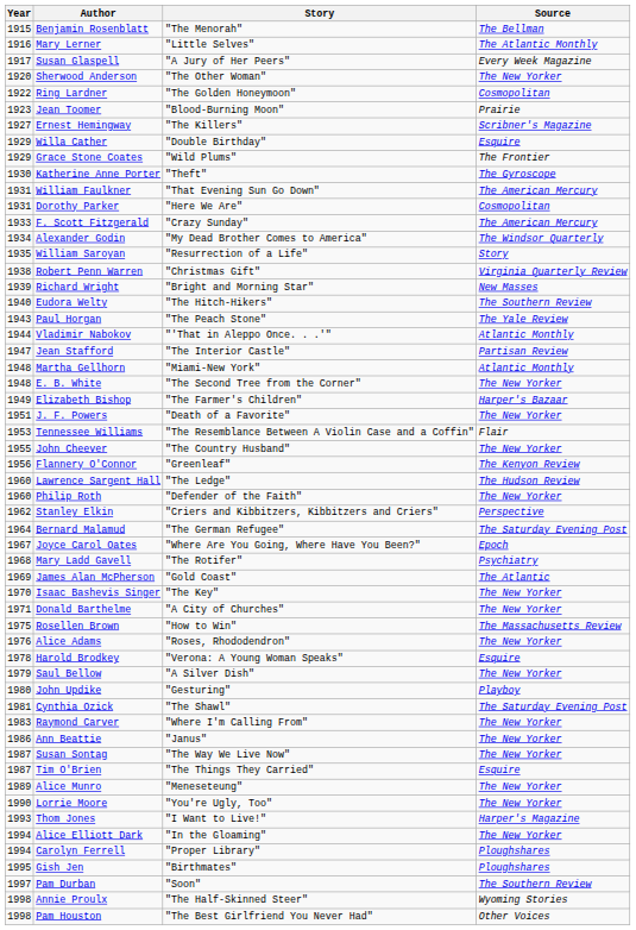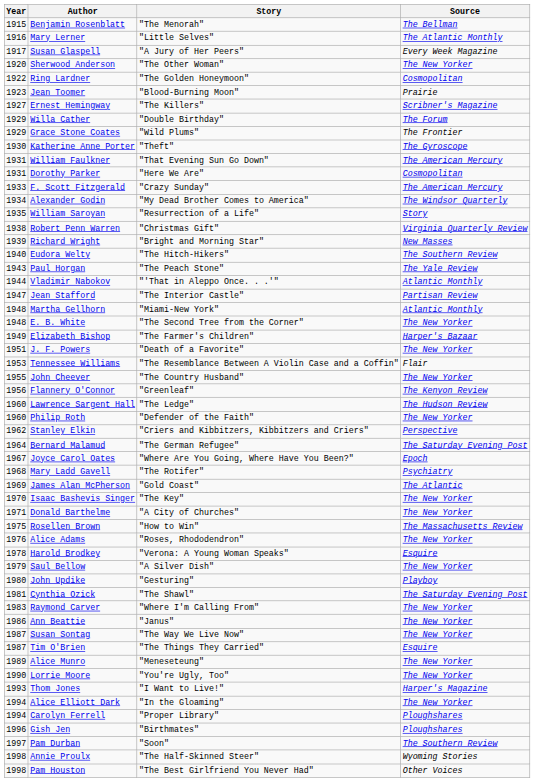 <table class="wikitable">
 <tr>
 <th>Year</th>
 <th>Author</th>
 <th>Story</th>
 <th>Source</th>
 </tr>
 <tr>
 <td>1915</td>
 <td><a href='#'>Benjamin Rosenblatt</a></td>
 <td>"The Menorah"</td>
 <td><em><a href='#'>The Bellman</a></em></td>
 </tr>
 <tr>
 <td>1916</td>
 <td><a href='#'>Mary Lerner</a></td>
 <td>"Little Selves"</td>
 <td><em><a href='#'>The Atlantic Monthly</a></em></td>
 </tr>
 <tr>
 <td>1917</td>
 <td><a href='#'>Susan Glaspell</a></td>
 <td>"A Jury of Her Peers"</td>
 <td><em>Every Week Magazine</em></td>
 </tr>
 <tr>
 <td>1920</td>
 <td><a href='#'>Sherwood Anderson</a></td>
 <td>"The Other Woman"</td>
 <td><em><a href='#'>The New Yorker</a></em></td>
 </tr>
 <tr>
 <td>1922</td>
 <td><a href='#'>Ring Lardner</a></td>
 <td>"The Golden Honeymoon"</td>
 <td><a href='#'><em>Cosmopolitan</em></a></td>
 </tr>
 <tr>
 <td>1923</td>
 <td><a href='#'>Jean Toomer</a></td>
 <td>"Blood-Burning Moon"</td>
 <td><em>Prairie</em></td>
 </tr>
 <tr>
 <td>1927</td>
 <td><a href='#'>Ernest Hemingway</a></td>
 <td>"The Killers"</td>
 <td><em><a href='#'>Scribner's Magazine</a></em></td>
 </tr>
 <tr>
 <td>1929</td>
 <td><a href='#'>Willa Cather</a></td>
 <td>"Double Birthday"</td>
-<td><em><a href='#'>Esquire</a></em></td>
+<td><em><a href='#'>The Forum</a></em></td>
 </tr>
 <tr>
 <td>1929</td>
 <td><a href='#'>Grace Stone Coates</a></td>
 <td>"Wild Plums"</td>
 <td><em>The Frontier</em></td>
 </tr>
 <tr>
 <td>1930</td>
 <td><a href='#'>Katherine Anne Porter</a></td>
 <td>"Theft"</td>
 <td><em><a href='#'>The Gyroscope</a></em></td>
 </tr>
 <tr>
 <td>1931</td>
 <td><a href='#'>William Faulkner</a></td>
 <td>"That Evening Sun Go Down"</td>
 <td><em><a href='#'>The American Mercury</a></em></td>
 </tr>
 <tr>
 <td>1931</td>
 <td><a href='#'>Dorothy Parker</a></td>
 <td>"Here We Are"</td>
 <td><em><a href='#'>Cosmopolitan</a></em></td>
 </tr>
 <tr>
 <td>1933</td>
 <td><a href='#'>F. Scott Fitzgerald</a></td>
 <td>"Crazy Sunday"</td>
 <td><em><a href='#'>The American Mercury</a></em></td>
 </tr>
 <tr>
 <td>1934</td>
 <td><a href='#'>Alexander Godin</a></td>
 <td>"My Dead Brother Comes to America"</td>
 <td><em><a href='#'>The Windsor Quarterly</a></em></td>
 </tr>
 <tr>
 <td>1935</td>
 <td><a href='#'>William Saroyan</a></td>
 <td>"Resurrection of a Life"</td>
 <td><a href='#'><em>Story</em></a></td>
 </tr>
 <tr>
 <td>1938</td>
 <td><a href='#'>Robert Penn Warren</a></td>
 <td>"Christmas Gift"</td>
 <td><em><a href='#'>Virginia Quarterly Review</a></em></td>
 </tr>
 <tr>
 <td>1939</td>
 <td><a href='#'>Richard Wright</a></td>
 <td>"Bright and Morning Star"</td>
 <td><em><a href='#'>New Masses</a></em></td>
 </tr>
 <tr>
 <td>1940</td>
 <td><a href='#'>Eudora Welty</a></td>
 <td>"The Hitch-Hikers"</td>
 <td><em><a href='#'>The Southern Review</a></em></td>
 </tr>
 <tr>
 <td>1943</td>
 <td><a href='#'>Paul Horgan</a></td>
 <td>"The Peach Stone"</td>
 <td><em><a href='#'>The Yale Review</a></em></td>
 </tr>
 <tr>
 <td>1944</td>
 <td><a href='#'>Vladimir Nabokov</a></td>
 <td>"'That in Aleppo Once. . .'"</td>
 <td><em><a href='#'>Atlantic Monthly</a></em></td>
 </tr>
 <tr>
 <td>1947</td>
 <td><a href='#'>Jean Stafford</a></td>
 <td>"The Interior Castle"</td>
 <td><em><a href='#'>Partisan Review</a></em></td>
 </tr>
 <tr>
 <td>1948</td>
 <td><a href='#'>Martha Gellhorn</a></td>
 <td>"Miami-New York"</td>
 <td><em><a href='#'>Atlantic Monthly</a></em></td>
 </tr>
 <tr>
 <td>1948</td>
 <td><a href='#'>E. B. White</a></td>
 <td>"The Second Tree from the Corner"</td>
 <td><em><a href='#'>The New Yorker</a></em></td>
 </tr>
 <tr>
 <td>1949</td>
 <td><a href='#'>Elizabeth Bishop</a></td>
 <td>"The Farmer's Children"</td>
 <td><em><a href='#'>Harper's Bazaar</a></em></td>
 </tr>
 <tr>
 <td>1951</td>
 <td><a href='#'>J. F. Powers</a></td>
 <td>"Death of a Favorite"</td>
 <td><em><a href='#'>The New Yorker</a></em></td>
 </tr>
 <tr>
 <td>1953</td>
 <td><a href='#'>Tennessee Williams</a></td>
 <td>"The Resemblance Between A Violin Case and a Coffin"</td>
 <td><em>Flair</em></td>
 </tr>
 <tr>
 <td>1955</td>
 <td><a href='#'>John Cheever</a></td>
 <td>"The Country Husband"</td>
 <td><em><a href='#'>The New Yorker</a></em></td>
 </tr>
 <tr>
 <td>1956</td>
 <td><a href='#'>Flannery O'Connor</a></td>
 <td>"Greenleaf"</td>
 <td><em><a href='#'>The Kenyon Review</a></em></td>
 </tr>
 <tr>
 <td>1960</td>
 <td><a href='#'>Lawrence Sargent Hall</a></td>
 <td>"The Ledge"</td>
 <td><em><a href='#'>The Hudson Review</a></em></td>
 </tr>
 <tr>
 <td>1960</td>
 <td><a href='#'>Philip Roth</a></td>
 <td>"Defender of the Faith"</td>
 <td><em><a href='#'>The New Yorker</a></em></td>
 </tr>
 <tr>
 <td>1962</td>
 <td><a href='#'>Stanley Elkin</a></td>
 <td>"Criers and Kibbitzers, Kibbitzers and Criers"</td>
 <td><em><a href='#'>Perspective</a></em></td>
 </tr>
 <tr>
 <td>1964</td>
 <td><a href='#'>Bernard Malamud</a></td>
 <td>"The German Refugee"</td>
 <td><em><a href='#'>The Saturday Evening Post</a></em></td>
 </tr>
 <tr>
 <td>1967</td>
 <td><a href='#'>Joyce Carol Oates</a></td>
 <td>"Where Are You Going, Where Have You Been?"</td>
 <td><em><a href='#'>Epoch</a></em></td>
 </tr>
 <tr>
 <td>1968</td>
 <td><a href='#'>Mary Ladd Gavell</a></td>
 <td>"The Rotifer"</td>
 <td><em><a href='#'>Psychiatry</a></em></td>
 </tr>
 <tr>
 <td>1969</td>
 <td><a href='#'>James Alan McPherson</a></td>
 <td>"Gold Coast"</td>
 <td><em><a href='#'>The Atlantic</a></em></td>
 </tr>
 <tr>
 <td>1970</td>
 <td><a href='#'>Isaac Bashevis Singer</a></td>
 <td>"The Key"</td>
 <td><em><a href='#'>The New Yorker</a></em></td>
 </tr>
 <tr>
 <td>1971</td>
 <td><a href='#'>Donald Barthelme</a></td>
 <td>"A City of Churches"</td>
 <td><em><a href='#'>The New Yorker</a></em></td>
 </tr>
 <tr>
 <td>1975</td>
 <td><a href='#'>Rosellen Brown</a></td>
 <td>"How to Win"</td>
 <td><em><a href='#'>The Massachusetts Review</a></em></td>
 </tr>
 <tr>
 <td>1976</td>
 <td><a href='#'>Alice Adams</a></td>
 <td>"Roses, Rhododendron"</td>
 <td><em><a href='#'>The New Yorker</a></em></td>
 </tr>
 <tr>
 <td>1978</td>
 <td><a href='#'>Harold Brodkey</a></td>
 <td>"Verona: A Young Woman Speaks"</td>
 <td><em><a href='#'>Esquire</a></em></td>
 </tr>
 <tr>
 <td>1979</td>
 <td><a href='#'>Saul Bellow</a></td>
 <td>"A Silver Dish"</td>
 <td><em><a href='#'>The New Yorker</a></em></td>
 </tr>
 <tr>
 <td>1980</td>
 <td><a href='#'>John Updike</a></td>
 <td>"Gesturing"</td>
 <td><em><a href='#'>Playboy</a></em></td>
 </tr>
 <tr>
 <td>1981</td>
 <td><a href='#'>Cynthia Ozick</a></td>
 <td>"The Shawl"</td>
 <td><em><a href='#'>The Saturday Evening Post</a></em></td>
 </tr>
 <tr>
 <td>1983</td>
 <td><a href='#'>Raymond Carver</a></td>
 <td>"Where I'm Calling From"</td>
 <td><em><a href='#'>The New Yorker</a></em></td>
 </tr>
 <tr>
 <td>1986</td>
 <td><a href='#'>Ann Beattie</a></td>
 <td>"Janus"</td>
 <td><em><a href='#'>The New Yorker</a></em></td>
 </tr>
 <tr>
 <td>1987</td>
 <td><a href='#'>Susan Sontag</a></td>
 <td>"The Way We Live Now"</td>
 <td><em><a href='#'>The New Yorker</a></em></td>
 </tr>
 <tr>
 <td>1987</td>
 <td><a href='#'>Tim O'Brien</a></td>
 <td>"The Things They Carried"</td>
 <td><em><a href='#'>Esquire</a></em></td>
 </tr>
 <tr>
 <td>1989</td>
 <td><a href='#'>Alice Munro</a></td>
 <td>"Meneseteung"</td>
 <td><em><a href='#'>The New Yorker</a></em></td>
 </tr>
 <tr>
 <td>1990</td>
 <td><a href='#'>Lorrie Moore</a></td>
 <td>"You're Ugly, Too"</td>
 <td><em><a href='#'>The New Yorker</a></em></td>
 </tr>
 <tr>
 <td>1993</td>
 <td><a href='#'>Thom Jones</a></td>
 <td>"I Want to Live!"</td>
 <td><a href='#'><em>Harper's Magazine</em></a></td>
 </tr>
 <tr>
 <td>1994</td>
 <td><a href='#'>Alice Elliott Dark</a></td>
 <td>"In the Gloaming"</td>
 <td><em><a href='#'>The New Yorker</a></em></td>
 </tr>
 <tr>
 <td>1994</td>
 <td><a href='#'>Carolyn Ferrell</a></td>
 <td>"Proper Library"</td>
 <td><em><a href='#'>Ploughshares</a></em></td>
 </tr>
 <tr>
-<td>1995</td>
+<td>1996</td>
 <td><a href='#'>Gish Jen</a></td>
 <td>"Birthmates"</td>
 <td><em><a href='#'>Ploughshares</a></em></td>
 </tr>
 <tr>
 <td>1997</td>
 <td><a href='#'>Pam Durban</a></td>
 <td>"Soon"</td>
 <td><em><a href='#'>The Southern Review</a></em></td>
 </tr>
 <tr>
 <td>1998</td>
 <td><a href='#'>Annie Proulx</a></td>
 <td>"The Half-Skinned Steer"</td>
 <td><em>Wyoming Stories</em></td>
 </tr>
 <tr>
 <td>1998</td>
 <td><a href='#'>Pam Houston</a></td>
 <td>"The Best Girlfriend You Never Had"</td>
 <td><em>Other Voices</em></td>
 </tr>
 </table>
